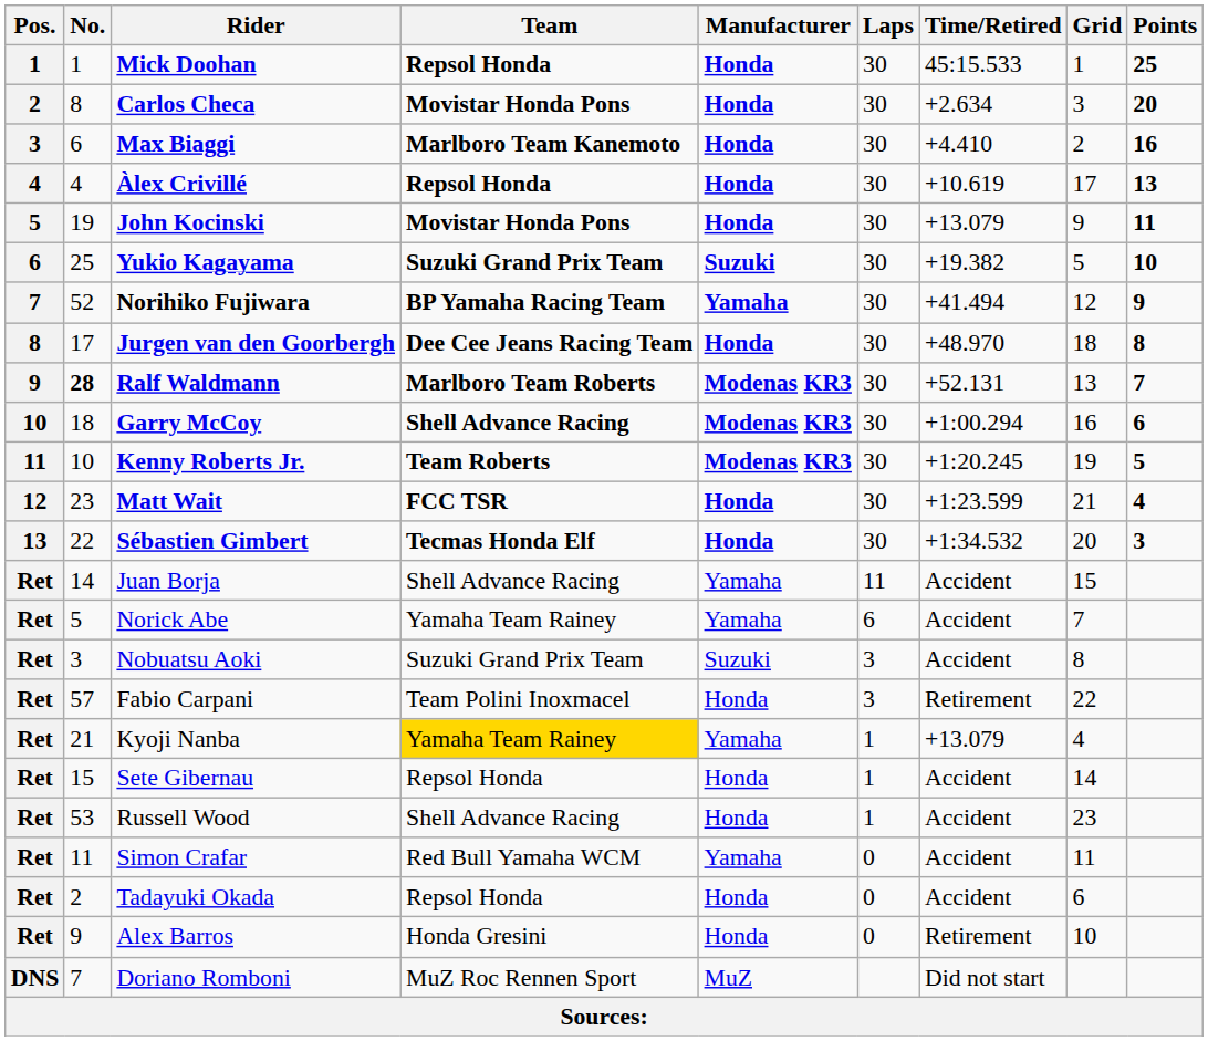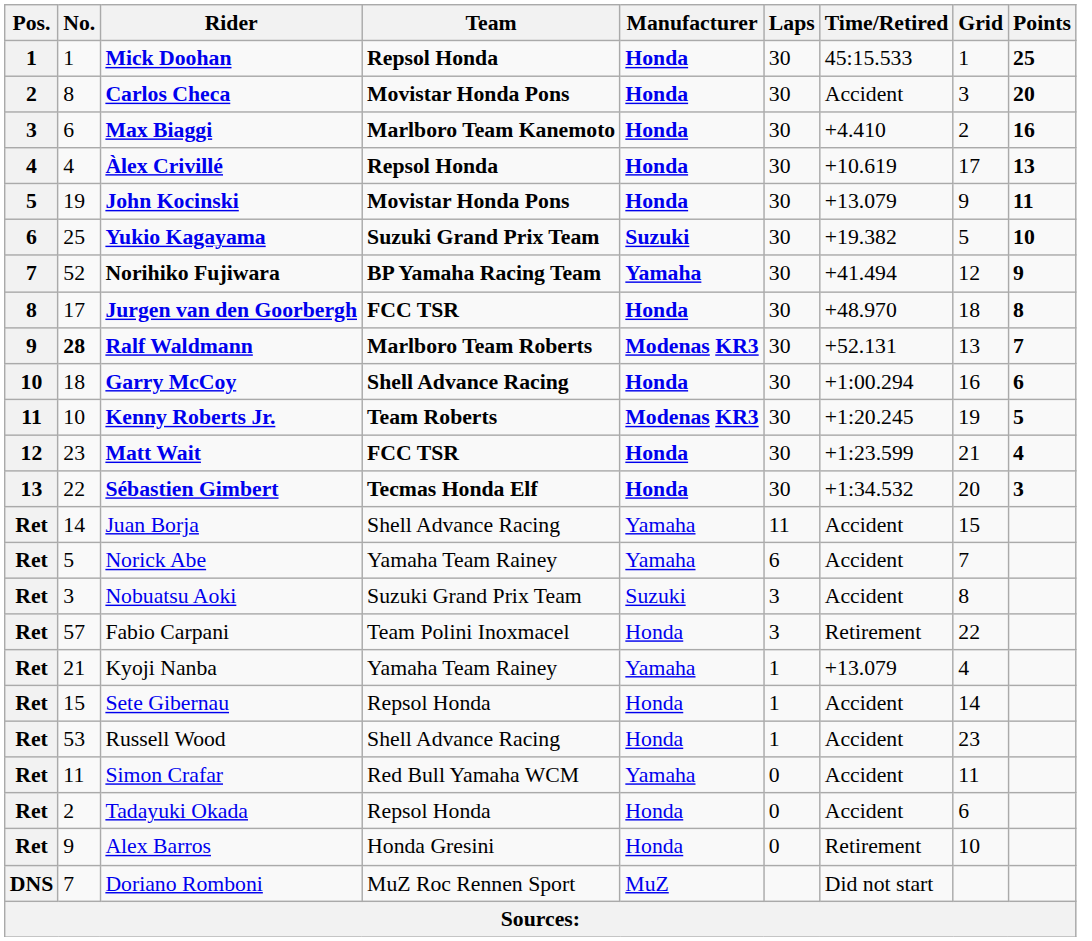 <table class="wikitable" style="font-size: 95%;">
 <tr>
 <th>Pos.</th>
 <th>No.</th>
 <th>Rider</th>
 <th>Team</th>
 <th>Manufacturer</th>
 <th>Laps</th>
 <th>Time/Retired</th>
 <th>Grid</th>
 <th>Points</th>
 </tr>
 <tr>
 <th>1</th>
 <td>1</td>
 <td> <strong><a href='#'>Mick Doohan</a></strong></td>
 <td><strong>Repsol Honda</strong></td>
 <td><strong><a href='#'>Honda</a></strong></td>
 <td>30</td>
 <td>45:15.533</td>
 <td>1</td>
 <td><strong>25</strong></td>
 </tr>
 <tr>
 <th>2</th>
 <td>8</td>
 <td> <strong><a href='#'>Carlos Checa</a></strong></td>
 <td><strong>Movistar Honda Pons</strong></td>
 <td><strong><a href='#'>Honda</a></strong></td>
 <td>30</td>
-<td>+2.634</td>
+<td>Accident</td>
 <td>3</td>
 <td><strong>20</strong></td>
 </tr>
 <tr>
 <th>3</th>
 <td>6</td>
 <td> <strong><a href='#'>Max Biaggi</a></strong></td>
 <td><strong>Marlboro Team Kanemoto</strong></td>
 <td><strong><a href='#'>Honda</a></strong></td>
 <td>30</td>
 <td>+4.410</td>
 <td>2</td>
 <td><strong>16</strong></td>
 </tr>
 <tr>
 <th>4</th>
 <td>4</td>
 <td> <strong><a href='#'>Àlex Crivillé</a></strong></td>
 <td><strong>Repsol Honda</strong></td>
 <td><strong><a href='#'>Honda</a></strong></td>
 <td>30</td>
 <td>+10.619</td>
 <td>17</td>
 <td><strong>13</strong></td>
 </tr>
 <tr>
 <th>5</th>
 <td>19</td>
 <td> <strong><a href='#'>John Kocinski</a></strong></td>
 <td><strong>Movistar Honda Pons</strong></td>
 <td><strong><a href='#'>Honda</a></strong></td>
 <td>30</td>
 <td>+13.079</td>
 <td>9</td>
 <td><strong>11</strong></td>
 </tr>
 <tr>
 <th>6</th>
 <td>25</td>
 <td> <strong><a href='#'>Yukio Kagayama</a></strong></td>
 <td><strong>Suzuki Grand Prix Team</strong></td>
 <td><strong><a href='#'>Suzuki</a></strong></td>
 <td>30</td>
 <td>+19.382</td>
 <td>5</td>
 <td><strong>10</strong></td>
 </tr>
 <tr>
 <th>7</th>
 <td>52</td>
 <td> <strong>Norihiko Fujiwara</strong></td>
 <td><strong>BP Yamaha Racing Team</strong></td>
 <td><strong><a href='#'>Yamaha</a></strong></td>
 <td>30</td>
 <td>+41.494</td>
 <td>12</td>
 <td><strong>9</strong></td>
 </tr>
 <tr>
 <th>8</th>
 <td>17</td>
 <td> <strong><a href='#'>Jurgen van den Goorbergh</a></strong></td>
-<td><strong>Dee Cee Jeans Racing Team</strong></td>
+<td><strong>FCC TSR</strong></td>
 <td><strong><a href='#'>Honda</a></strong></td>
 <td>30</td>
 <td>+48.970</td>
 <td>18</td>
 <td><strong>8</strong></td>
 </tr>
 <tr>
 <th>9</th>
 <td><strong>28</strong></td>
 <td> <strong><a href='#'>Ralf Waldmann</a></strong></td>
 <td><strong>Marlboro Team Roberts</strong></td>
 <td><strong><a href='#'>Modenas</a> <a href='#'>KR3</a></strong></td>
 <td>30</td>
 <td>+52.131</td>
 <td>13</td>
 <td><strong>7</strong></td>
 </tr>
 <tr>
 <th>10</th>
 <td>18</td>
 <td> <strong><a href='#'>Garry McCoy</a></strong></td>
 <td><strong>Shell Advance Racing</strong></td>
-<td><strong><a href='#'>Modenas</a> <a href='#'>KR3</a></strong></td>
+<td><strong><a href='#'>Honda</a></strong></td>
 <td>30</td>
 <td>+1:00.294</td>
 <td>16</td>
 <td><strong>6</strong></td>
 </tr>
 <tr>
 <th>11</th>
 <td>10</td>
 <td> <strong><a href='#'>Kenny Roberts Jr.</a></strong></td>
 <td><strong>Team Roberts</strong></td>
 <td><strong><a href='#'>Modenas</a> <a href='#'>KR3</a></strong></td>
 <td>30</td>
 <td>+1:20.245</td>
 <td>19</td>
 <td><strong>5</strong></td>
 </tr>
 <tr>
 <th>12</th>
 <td>23</td>
 <td> <strong><a href='#'>Matt Wait</a></strong></td>
 <td><strong>FCC TSR</strong></td>
 <td><strong><a href='#'>Honda</a></strong></td>
 <td>30</td>
 <td>+1:23.599</td>
 <td>21</td>
 <td><strong>4</strong></td>
 </tr>
 <tr>
 <th>13</th>
 <td>22</td>
 <td> <strong><a href='#'>Sébastien Gimbert</a></strong></td>
 <td><strong>Tecmas Honda Elf</strong></td>
 <td><strong><a href='#'>Honda</a></strong></td>
 <td>30</td>
 <td>+1:34.532</td>
 <td>20</td>
 <td><strong>3</strong></td>
 </tr>
 <tr>
 <th>Ret</th>
 <td>14</td>
 <td> <a href='#'>Juan Borja</a></td>
 <td>Shell Advance Racing</td>
 <td><a href='#'>Yamaha</a></td>
 <td>11</td>
 <td>Accident</td>
 <td>15</td>
 <td></td>
 </tr>
 <tr>
 <th>Ret</th>
 <td>5</td>
 <td> <a href='#'>Norick Abe</a></td>
 <td>Yamaha Team Rainey</td>
 <td><a href='#'>Yamaha</a></td>
 <td>6</td>
 <td>Accident</td>
 <td>7</td>
 <td></td>
 </tr>
 <tr>
 <th>Ret</th>
 <td>3</td>
 <td> <a href='#'>Nobuatsu Aoki</a></td>
 <td>Suzuki Grand Prix Team</td>
 <td><a href='#'>Suzuki</a></td>
 <td>3</td>
 <td>Accident</td>
 <td>8</td>
 <td></td>
 </tr>
 <tr>
 <th>Ret</th>
 <td>57</td>
 <td> Fabio Carpani</td>
 <td>Team Polini Inoxmacel</td>
 <td><a href='#'>Honda</a></td>
 <td>3</td>
 <td>Retirement</td>
 <td>22</td>
 <td></td>
 </tr>
 <tr>
 <th>Ret</th>
 <td>21</td>
 <td> Kyoji Nanba</td>
-<td style="background: gold;">Yamaha Team Rainey</td>
+<td>Yamaha Team Rainey</td>
 <td><a href='#'>Yamaha</a></td>
 <td>1</td>
 <td>+13.079</td>
 <td>4</td>
 <td></td>
 </tr>
 <tr>
 <th>Ret</th>
 <td>15</td>
 <td> <a href='#'>Sete Gibernau</a></td>
 <td>Repsol Honda</td>
 <td><a href='#'>Honda</a></td>
 <td>1</td>
 <td>Accident</td>
 <td>14</td>
 <td></td>
 </tr>
 <tr>
 <th>Ret</th>
 <td>53</td>
 <td> Russell Wood</td>
 <td>Shell Advance Racing</td>
 <td><a href='#'>Honda</a></td>
 <td>1</td>
 <td>Accident</td>
 <td>23</td>
 <td></td>
 </tr>
 <tr>
 <th>Ret</th>
 <td>11</td>
 <td> <a href='#'>Simon Crafar</a></td>
 <td>Red Bull Yamaha WCM</td>
 <td><a href='#'>Yamaha</a></td>
 <td>0</td>
 <td>Accident</td>
 <td>11</td>
 <td></td>
 </tr>
 <tr>
 <th>Ret</th>
 <td>2</td>
 <td> <a href='#'>Tadayuki Okada</a></td>
 <td>Repsol Honda</td>
 <td><a href='#'>Honda</a></td>
 <td>0</td>
 <td>Accident</td>
 <td>6</td>
 <td></td>
 </tr>
 <tr>
 <th>Ret</th>
 <td>9</td>
 <td> <a href='#'>Alex Barros</a></td>
 <td>Honda Gresini</td>
 <td><a href='#'>Honda</a></td>
 <td>0</td>
 <td>Retirement</td>
 <td>10</td>
 <td></td>
 </tr>
 <tr>
 <th>DNS</th>
 <td>7</td>
 <td> <a href='#'>Doriano Romboni</a></td>
 <td>MuZ Roc Rennen Sport</td>
 <td><a href='#'>MuZ</a></td>
 <td></td>
 <td>Did not start</td>
 <td></td>
 <td></td>
 </tr>
 <tr>
 <th colspan=9>Sources: </th>
 </tr>
 </table>
